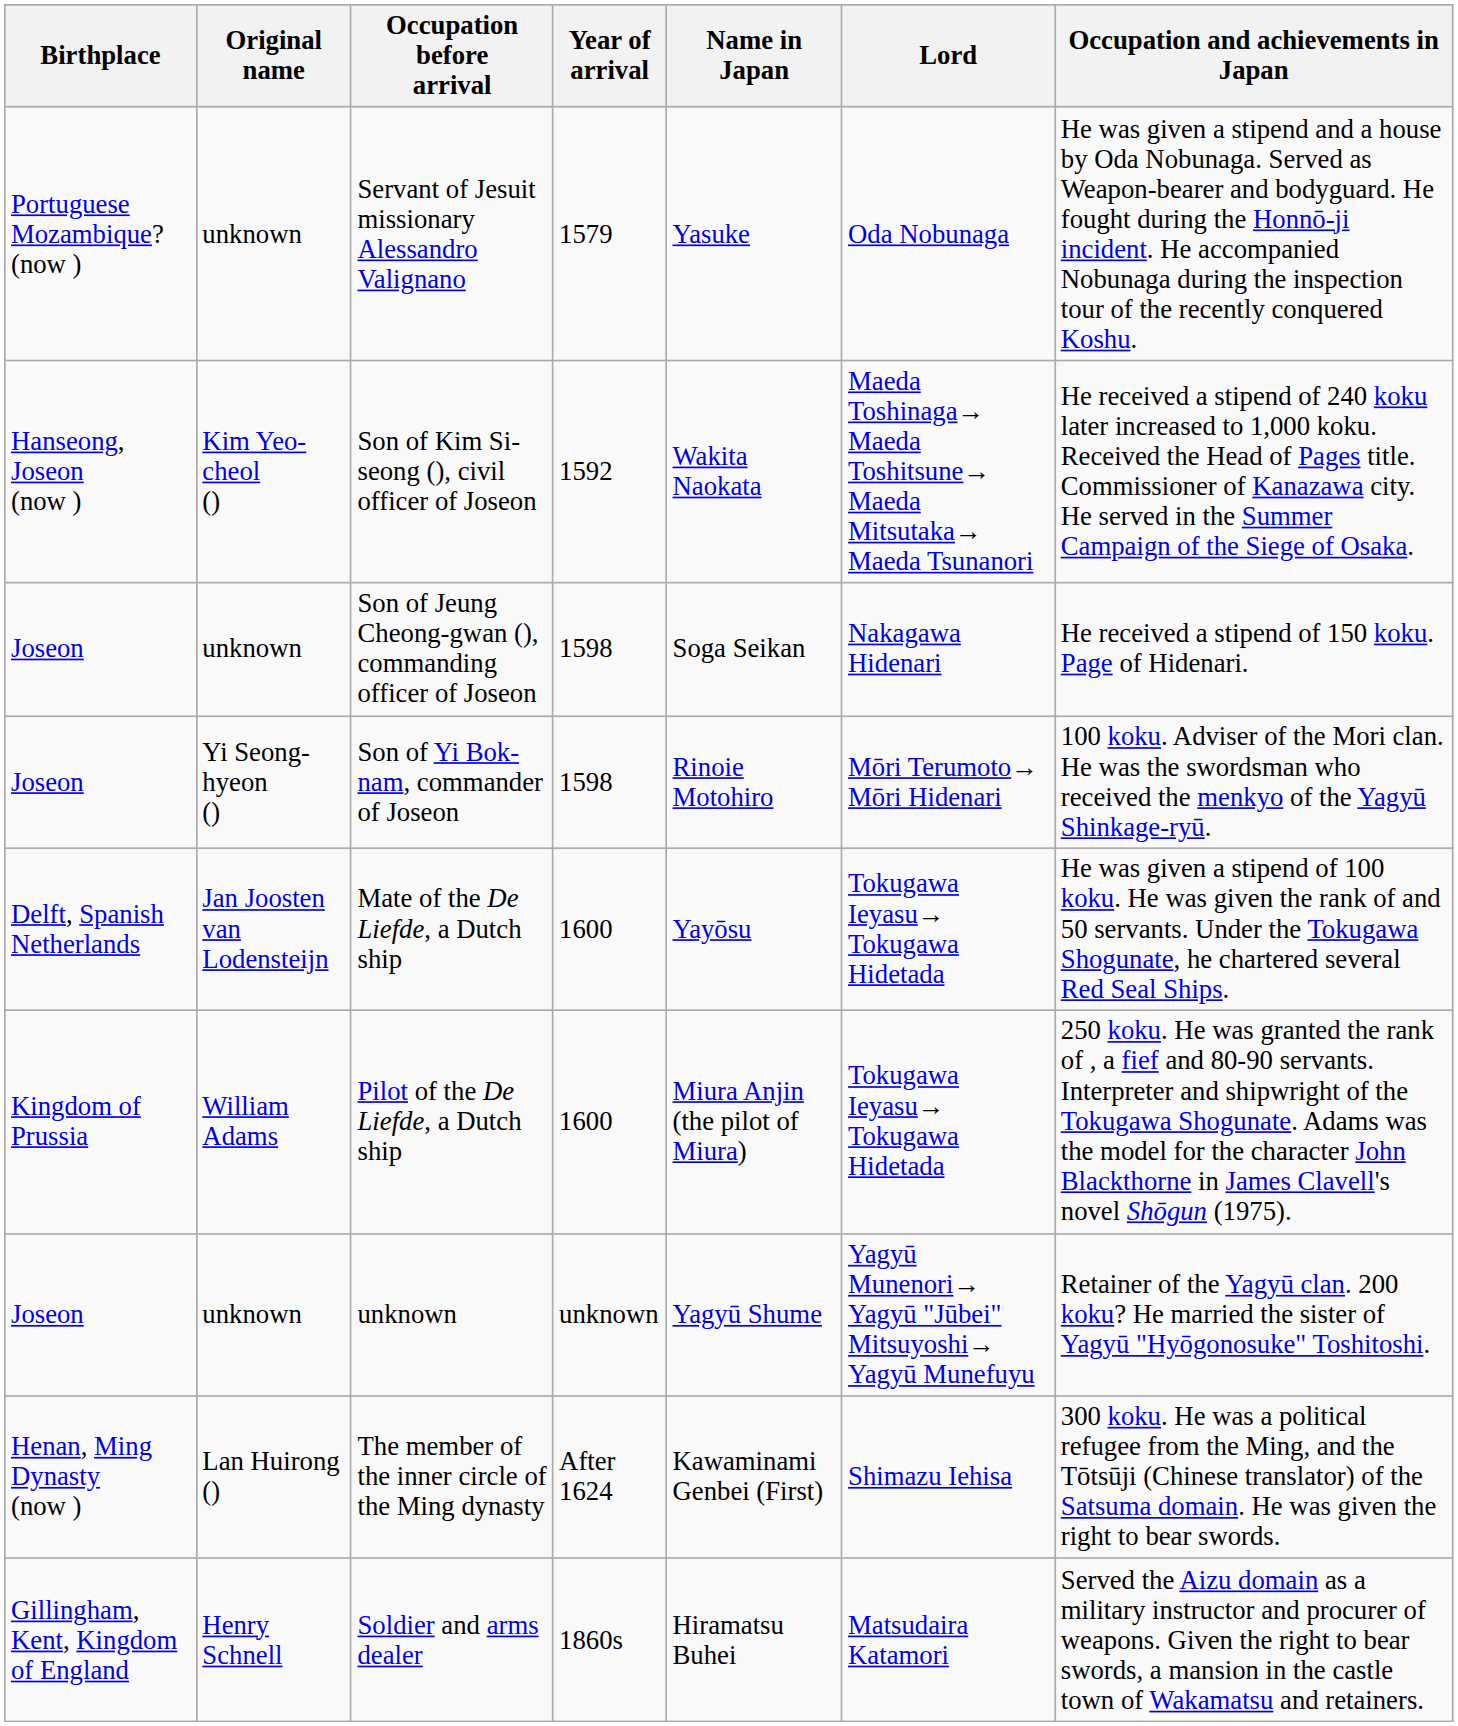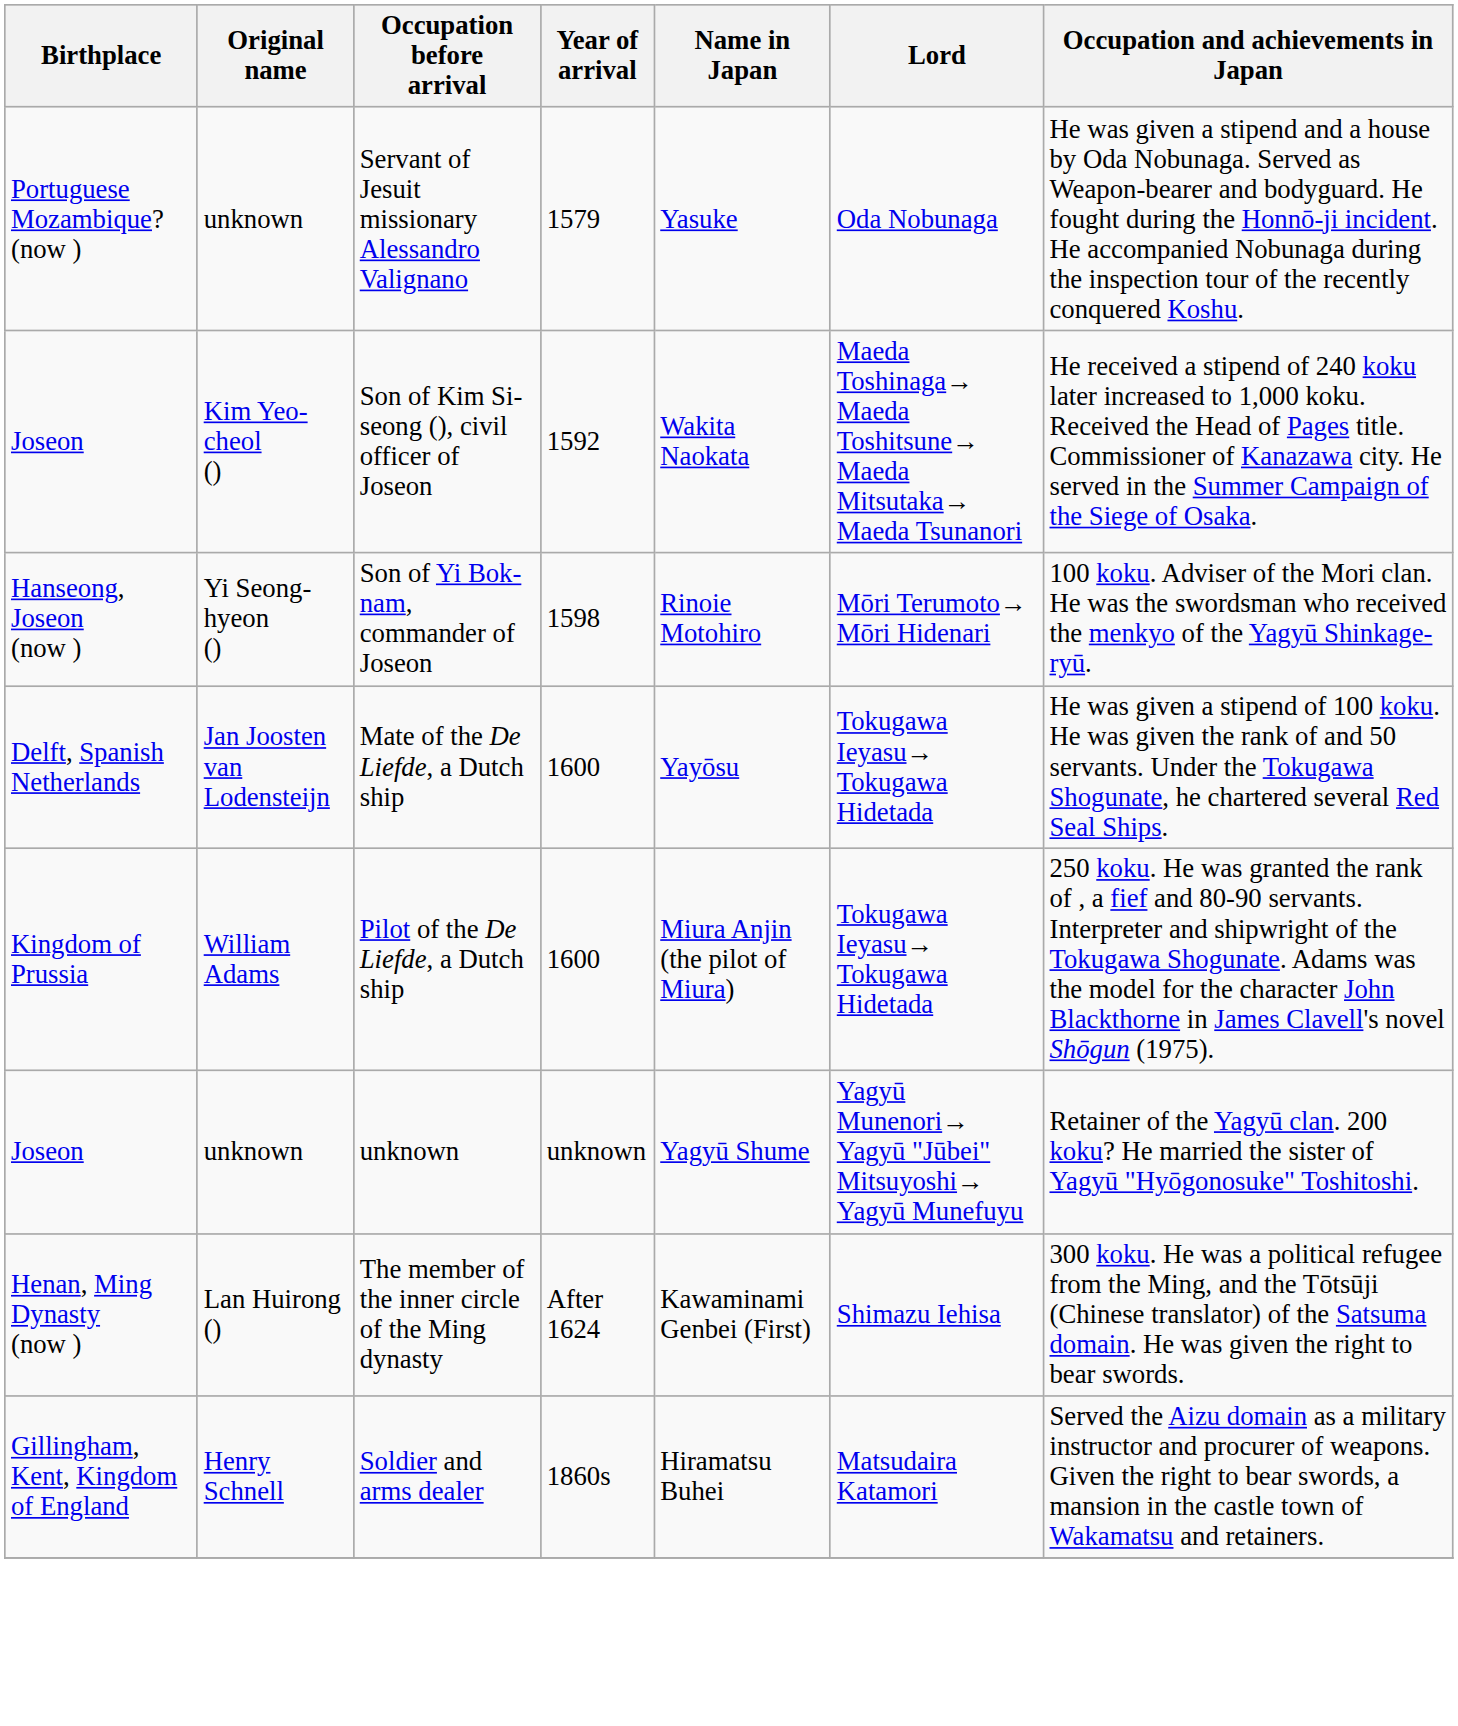 <table class="wikitable sortable">
 <tr>
 <th>Birthplace</th>
 <th>Original name</th>
 <th>Occupation before<br>arrival</th>
 <th>Year of<br>arrival</th>
 <th>Name in Japan</th>
 <th width=120>Lord</th>
 <th class=unsortable>Occupation and achievements in Japan</th>
 </tr>
 <tr>
 <td> <a href='#'>Portuguese Mozambique</a>?<br>(now )</td>
 <td>unknown</td>
 <td>Servant of Jesuit missionary <a href='#'>Alessandro Valignano</a></td>
 <td>1579</td>
 <td><a href='#'>Yasuke</a><br></td>
 <td><a href='#'>Oda Nobunaga</a></td>
 <td>He was given a stipend and a house by Oda Nobunaga. Served as Weapon-bearer and bodyguard. He fought during the <a href='#'>Honnō-ji incident</a>. He accompanied Nobunaga during the inspection tour of the recently conquered <a href='#'>Koshu</a>.</td>
 </tr>
 <tr>
-<td> <a href='#'>Hanseong</a>, <a href='#'>Joseon</a><br>(now )</td>
+<td> <a href='#'>Joseon</a></td>
 <td><a href='#'>Kim Yeo-cheol</a><br>()</td>
 <td>Son of Kim Si-seong (), civil officer of Joseon</td>
 <td>1592</td>
 <td><a href='#'>Wakita Naokata</a><br></td>
 <td><a href='#'>Maeda Toshinaga</a>→<br><a href='#'>Maeda Toshitsune</a>→<br><a href='#'>Maeda Mitsutaka</a>→<br><a href='#'>Maeda Tsunanori</a></td>
 <td>He received a stipend of 240 <a href='#'>koku</a> later increased to 1,000 koku. Received the Head of <a href='#'>Pages</a> title. Commissioner of <a href='#'>Kanazawa</a> city. He served in the <a href='#'>Summer Campaign of the Siege of Osaka</a>.</td>
 </tr>
 <tr>
-<td> <a href='#'>Joseon</a></td>
-<td>unknown</td>
-<td>Son of Jeung Cheong-gwan (), commanding officer of Joseon</td>
-<td>1598</td>
-<td>Soga Seikan<br></td>
-<td><a href='#'>Nakagawa Hidenari</a></td>
-<td>He received a stipend of 150 <a href='#'>koku</a>. <a href='#'>Page</a> of Hidenari.</td>
-</tr>
-<tr>
-<td> <a href='#'>Joseon</a></td>
+<td> <a href='#'>Hanseong</a>, <a href='#'>Joseon</a><br>(now )</td>
 <td>Yi Seong-hyeon<br>()</td>
 <td>Son of <a href='#'>Yi Bok-nam</a>, commander of Joseon</td>
 <td>1598</td>
 <td><a href='#'>Rinoie Motohiro</a><br></td>
 <td><a href='#'>Mōri Terumoto</a>→<br><a href='#'>Mōri Hidenari</a></td>
 <td>100 <a href='#'>koku</a>. Adviser of the Mori clan. He was the swordsman who received the <a href='#'>menkyo</a> of  the <a href='#'>Yagyū Shinkage-ryū</a>.</td>
 </tr>
 <tr>
 <td> <a href='#'>Delft</a>, <a href='#'>Spanish Netherlands</a></td>
 <td><a href='#'>Jan Joosten van Lodensteijn</a></td>
 <td>Mate of the <em>De Liefde</em>, a Dutch ship</td>
 <td>1600</td>
 <td><a href='#'>Yayōsu</a><br></td>
 <td><a href='#'>Tokugawa Ieyasu</a>→<br><a href='#'>Tokugawa Hidetada</a></td>
 <td>He was given a stipend of 100 <a href='#'>koku</a>. He was given the rank of  and 50 servants. Under the <a href='#'>Tokugawa Shogunate</a>, he chartered several <a href='#'>Red Seal Ships</a>.</td>
 </tr>
 <tr>
 <td> <a href='#'>Kingdom of Prussia</a></td>
 <td><a href='#'>William Adams</a></td>
 <td><a href='#'>Pilot</a> of the <em>De Liefde</em>, a Dutch ship</td>
 <td>1600</td>
 <td><a href='#'>Miura Anjin</a> (the pilot of <a href='#'>Miura</a>)<br></td>
 <td><a href='#'>Tokugawa Ieyasu</a>→<br><a href='#'>Tokugawa Hidetada</a></td>
 <td>250 <a href='#'>koku</a>. He was granted the rank of , a <a href='#'>fief</a> and 80-90 servants. Interpreter and shipwright of the <a href='#'>Tokugawa Shogunate</a>. Adams was the model for the character <a href='#'>John Blackthorne</a> in <a href='#'>James Clavell</a>'s novel <em><a href='#'>Shōgun</a></em> (1975).</td>
 </tr>
 <tr>
 <td> <a href='#'>Joseon</a></td>
 <td>unknown</td>
 <td>unknown</td>
 <td>unknown</td>
 <td><a href='#'>Yagyū Shume</a><br></td>
 <td><a href='#'>Yagyū Munenori</a>→<br><a href='#'>Yagyū "Jūbei" Mitsuyoshi</a>→<br><a href='#'>Yagyū Munefuyu</a></td>
 <td>Retainer of the <a href='#'>Yagyū clan</a>. 200 <a href='#'>koku</a>? He married the sister of <a href='#'>Yagyū "Hyōgonosuke" Toshitoshi</a>.</td>
 </tr>
 <tr>
 <td> <a href='#'>Henan</a>, <a href='#'>Ming Dynasty</a><br>(now )</td>
 <td>Lan Huirong<br>()</td>
 <td>The member of the inner circle of the Ming dynasty</td>
 <td>After 1624</td>
 <td>Kawaminami Genbei (First)<br></td>
 <td><a href='#'>Shimazu Iehisa</a></td>
 <td>300 <a href='#'>koku</a>. He was a political refugee from  the Ming, and the Tōtsūji (Chinese translator) of the <a href='#'>Satsuma domain</a>. He was given the right to bear swords.</td>
 </tr>
 <tr>
 <td> <a href='#'>Gillingham</a>, <a href='#'>Kent</a>, <a href='#'>Kingdom of England</a></td>
 <td><a href='#'>Henry Schnell</a></td>
 <td><a href='#'>Soldier</a> and <a href='#'>arms dealer</a></td>
 <td>1860s</td>
 <td>Hiramatsu Buhei<br></td>
 <td><a href='#'>Matsudaira Katamori</a></td>
 <td>Served the <a href='#'>Aizu domain</a> as a military instructor and procurer of weapons. Given the right to bear swords, a mansion in the castle town of <a href='#'>Wakamatsu</a> and retainers.</td>
 </tr>
 <tr>
 </tr>
 </table>
